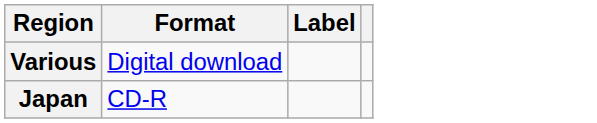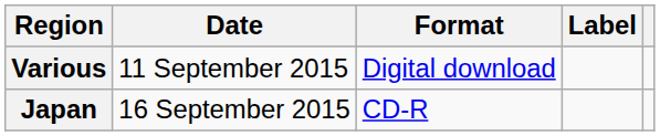 <table class="wikitable plainrowheaders">
 <tr>
 <th scope="col">Region</th>
+<th scope="col">Date</th>
 <th scope="col">Format</th>
 <th scope="col">Label</th>
 <th scope="col"></th>
 </tr>
 <tr>
 <th scope="row">Various</th>
+<td>11 September 2015</td>
 <td><a href='#'>Digital download</a></td>
 <td></td>
 <td></td>
 </tr>
 <tr>
 <th scope="row">Japan</th>
+<td>16 September 2015</td>
 <td><a href='#'>CD-R</a></td>
 <td></td>
 <td></td>
 </tr>
 </table>
